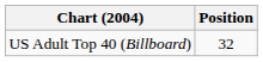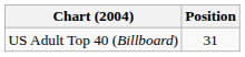 <table class="wikitable">
 <tr>
 <th>Chart (2004)</th>
 <th>Position</th>
 </tr>
 <tr>
 <td>US Adult Top 40 (<em>Billboard</em>)</td>
-<td align="center">32</td>
+<td align="center">31</td>
 </tr>
 </table>
